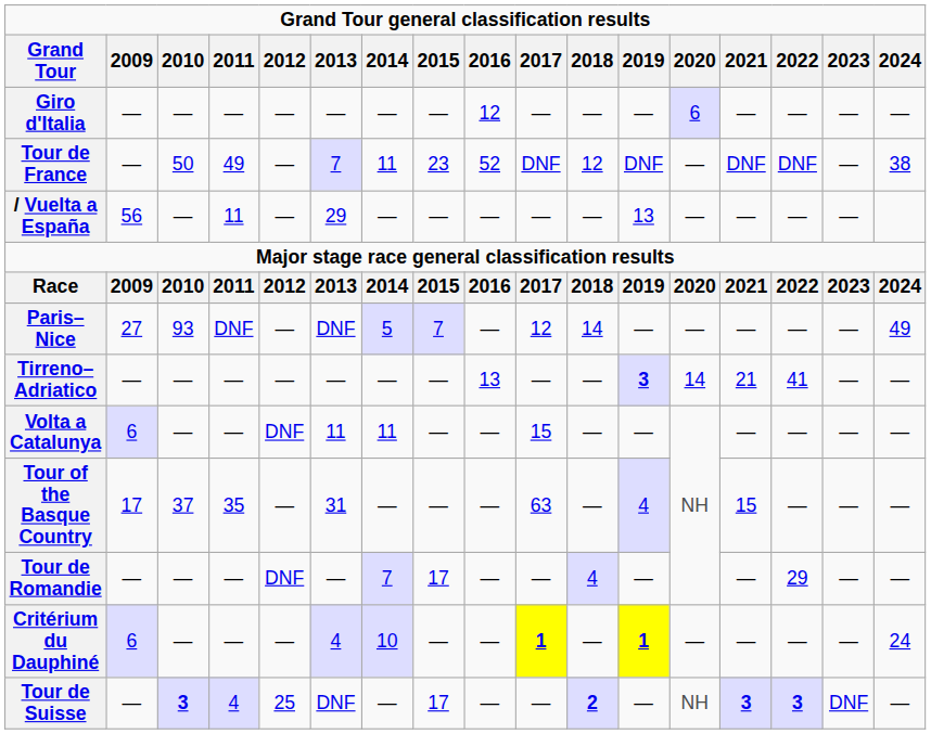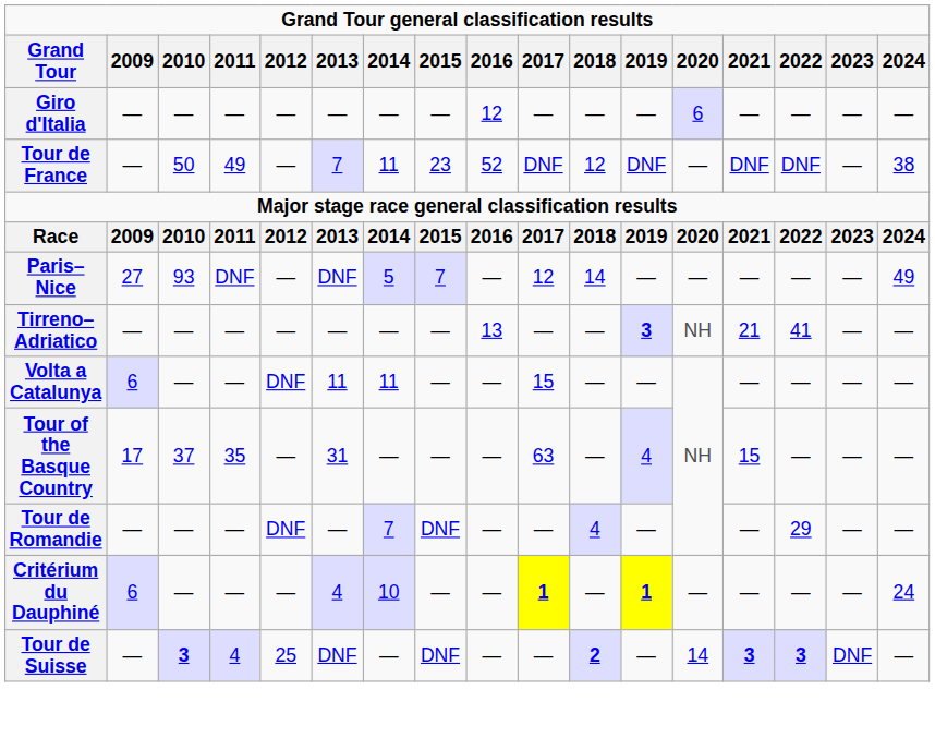 <table class="wikitable plainrowheaders">
 <tr>
 <td colspan=17 align="center"><strong>Grand Tour general classification results</strong></td>
 </tr>
 <tr>
 <th scope="col"><a href='#'>Grand Tour</a></th>
 <th scope="col">2009</th>
 <th scope="col">2010</th>
 <th scope="col">2011</th>
 <th scope="col">2012</th>
 <th scope="col">2013</th>
 <th scope="col">2014</th>
 <th scope="col">2015</th>
 <th scope="col">2016</th>
 <th scope="col">2017</th>
 <th scope="col">2018</th>
 <th scope="col">2019</th>
 <th scope="col">2020</th>
 <th scope="col">2021</th>
 <th scope="col">2022</th>
 <th scope="col">2023</th>
 <th scope="col">2024</th>
 </tr>
 <tr style="text-align:center;">
 <th scope="row"> <a href='#'>Giro d'Italia</a></th>
 <td>—</td>
 <td>—</td>
 <td>—</td>
 <td>—</td>
 <td>—</td>
 <td>—</td>
 <td>—</td>
 <td><a href='#'>12</a></td>
 <td>—</td>
 <td>—</td>
 <td>—</td>
 <td style="background:#ddf;"><a href='#'>6</a></td>
 <td>—</td>
 <td>—</td>
 <td>—</td>
 <td>—</td>
 </tr>
 <tr style="text-align:center;">
 <th scope="row"> <a href='#'>Tour de France</a></th>
 <td>—</td>
 <td><a href='#'>50</a></td>
 <td><a href='#'>49</a></td>
 <td>—</td>
 <td style="background:#ddf;"><a href='#'>7</a></td>
 <td><a href='#'>11</a></td>
 <td><a href='#'>23</a></td>
 <td><a href='#'>52</a></td>
 <td><a href='#'>DNF</a></td>
 <td><a href='#'>12</a></td>
 <td><a href='#'>DNF</a></td>
 <td>—</td>
 <td><a href='#'>DNF</a></td>
 <td><a href='#'>DNF</a></td>
 <td>—</td>
 <td><a href='#'>38</a></td>
 </tr>
-<tr style="text-align:center;">
-<th scope="row">/ <a href='#'>Vuelta a España</a></th>
-<td><a href='#'>56</a></td>
-<td>—</td>
-<td><a href='#'>11</a></td>
-<td>—</td>
-<td><a href='#'>29</a></td>
-<td>—</td>
-<td>—</td>
-<td>—</td>
-<td>—</td>
-<td>—</td>
-<td><a href='#'>13</a></td>
-<td>—</td>
-<td>—</td>
-<td>—</td>
-<td>—</td>
-<td></td>
-</tr>
 <tr>
 <td colspan=17 align="center"><strong>Major stage race general classification results</strong></td>
 </tr>
 <tr>
 <th scope="col">Race</th>
 <th scope="col">2009</th>
 <th scope="col">2010</th>
 <th scope="col">2011</th>
 <th scope="col">2012</th>
 <th scope="col">2013</th>
 <th scope="col">2014</th>
 <th scope="col">2015</th>
 <th scope="col">2016</th>
 <th scope="col">2017</th>
 <th scope="col">2018</th>
 <th scope="col">2019</th>
 <th scope="col">2020</th>
 <th scope="col">2021</th>
 <th scope="col">2022</th>
 <th scope="col">2023</th>
 <th scope="col">2024</th>
 </tr>
 <tr style="text-align:center;">
 <th scope="row"> <a href='#'>Paris–Nice</a></th>
 <td><a href='#'>27</a></td>
 <td><a href='#'>93</a></td>
 <td><a href='#'>DNF</a></td>
 <td>—</td>
 <td><a href='#'>DNF</a></td>
 <td style="background:#ddf;"><a href='#'>5</a></td>
 <td style="background:#ddf;"><a href='#'>7</a></td>
 <td>—</td>
 <td><a href='#'>12</a></td>
 <td><a href='#'>14</a></td>
 <td>—</td>
 <td>—</td>
 <td>—</td>
 <td>—</td>
 <td>—</td>
 <td><a href='#'>49</a></td>
 </tr>
 <tr style="text-align:center;">
 <th scope="row"> <a href='#'>Tirreno–Adriatico</a></th>
 <td>—</td>
 <td>—</td>
 <td>—</td>
 <td>—</td>
 <td>—</td>
 <td>—</td>
 <td>—</td>
 <td><a href='#'>13</a></td>
 <td>—</td>
 <td>—</td>
 <td style="background:#ddf;"><a href='#'><strong>3</strong></a></td>
-<td><a href='#'>14</a></td>
+<td style="color:#4d4d4d;">NH</td>
 <td><a href='#'>21</a></td>
 <td><a href='#'>41</a></td>
 <td>—</td>
 <td>—</td>
 </tr>
 <tr style="text-align:center;">
 <th scope="row"> <a href='#'>Volta a Catalunya</a></th>
 <td style="background:#ddf;"><a href='#'>6</a></td>
 <td>—</td>
 <td>—</td>
 <td><a href='#'>DNF</a></td>
 <td><a href='#'>11</a></td>
 <td><a href='#'>11</a></td>
 <td>—</td>
 <td>—</td>
 <td><a href='#'>15</a></td>
 <td>—</td>
 <td>—</td>
 <td style="color:#4d4d4d;" rowspan=3>NH</td>
 <td>—</td>
 <td>—</td>
 <td>—</td>
 <td>—</td>
 </tr>
 <tr style="text-align:center;">
 <th scope="row"> <a href='#'>Tour of the Basque Country</a></th>
 <td><a href='#'>17</a></td>
 <td><a href='#'>37</a></td>
 <td><a href='#'>35</a></td>
 <td>—</td>
 <td><a href='#'>31</a></td>
 <td>—</td>
 <td>—</td>
 <td>—</td>
 <td><a href='#'>63</a></td>
 <td>—</td>
 <td style="background:#ddf;"><a href='#'>4</a></td>
 <td><a href='#'>15</a></td>
 <td>—</td>
 <td>—</td>
 <td>—</td>
 </tr>
 <tr style="text-align:center;">
 <th scope="row"> <a href='#'>Tour de Romandie</a></th>
 <td>—</td>
 <td>—</td>
 <td>—</td>
 <td><a href='#'>DNF</a></td>
 <td>—</td>
 <td style="background:#ddf;"><a href='#'>7</a></td>
-<td><a href='#'>17</a></td>
+<td><a href='#'>DNF</a></td>
 <td>—</td>
 <td>—</td>
 <td style="background:#ddf;"><a href='#'>4</a></td>
 <td>—</td>
 <td>—</td>
 <td><a href='#'>29</a></td>
 <td>—</td>
 <td>—</td>
 </tr>
 <tr style="text-align:center;">
 <th scope="row"> <a href='#'>Critérium du Dauphiné</a></th>
 <td style="background:#ddf;"><a href='#'>6</a></td>
 <td>—</td>
 <td>—</td>
 <td>—</td>
 <td style="background:#ddf;"><a href='#'>4</a></td>
 <td style="background:#ddf;"><a href='#'>10</a></td>
 <td>—</td>
 <td>—</td>
 <td style="background:yellow;"><a href='#'><strong>1</strong></a></td>
 <td>—</td>
 <td style="background:yellow;"><a href='#'><strong>1</strong></a></td>
 <td>—</td>
 <td>—</td>
 <td>—</td>
 <td>—</td>
 <td><a href='#'>24</a></td>
 </tr>
 <tr style="text-align:center;">
 <th scope="row"> <a href='#'>Tour de Suisse</a></th>
 <td>—</td>
 <td style="background:#ddf;"><a href='#'><strong>3</strong></a></td>
 <td style="background:#ddf;"><a href='#'>4</a></td>
 <td><a href='#'>25</a></td>
 <td><a href='#'>DNF</a></td>
 <td>—</td>
-<td><a href='#'>17</a></td>
+<td><a href='#'>DNF</a></td>
 <td>—</td>
 <td>—</td>
 <td style="background:#ddf;"><a href='#'><strong>2</strong></a></td>
 <td>—</td>
-<td style="color:#4d4d4d;">NH</td>
+<td><a href='#'>14</a></td>
 <td style="background:#ddf;"><a href='#'><strong>3</strong></a></td>
 <td style="background:#ddf;"><a href='#'><strong>3</strong></a></td>
 <td><a href='#'>DNF</a></td>
 <td>—</td>
 </tr>
 </table>
